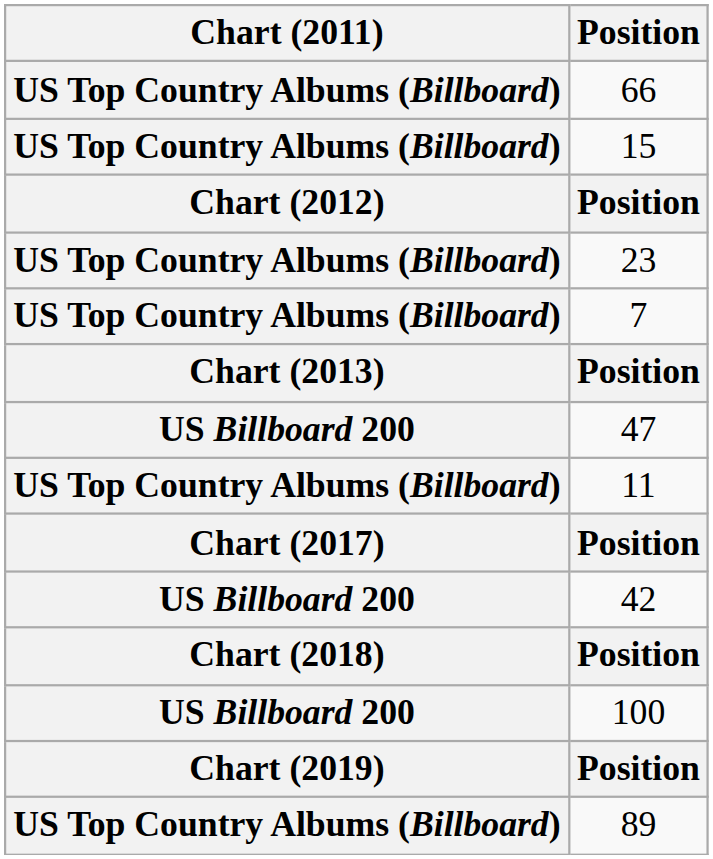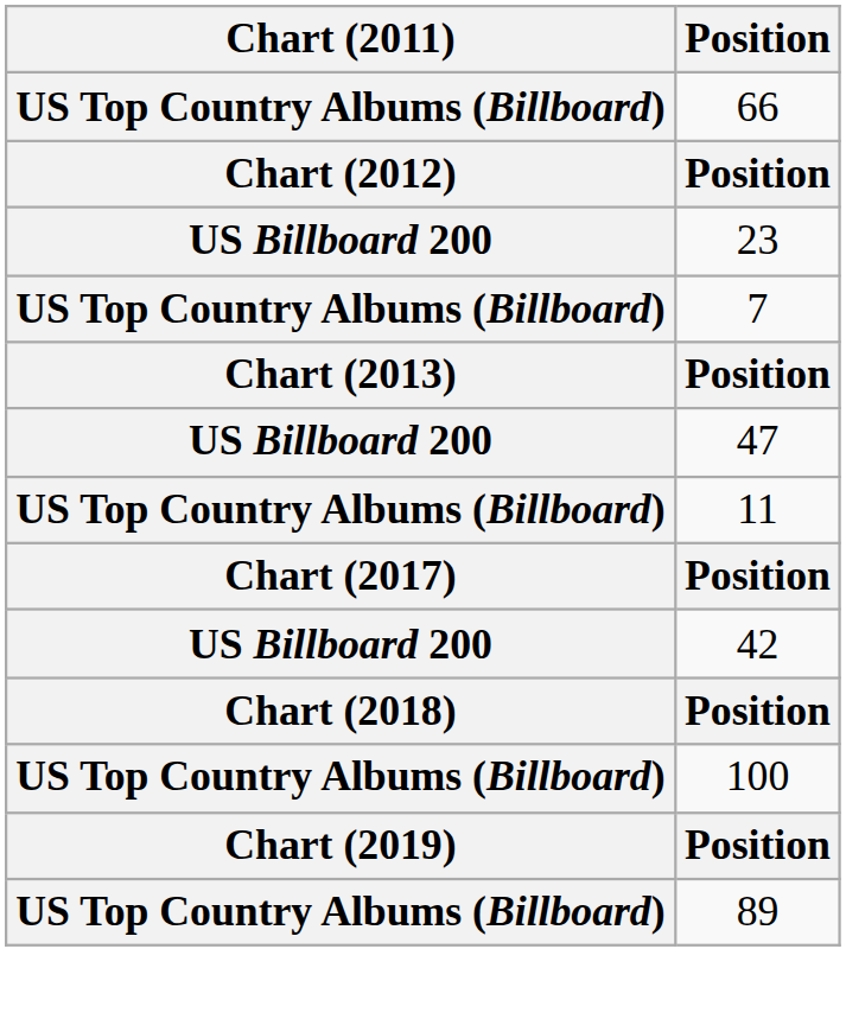 <table class="wikitable plainrowheaders" style="text-align:center">
 <tr>
 <th>Chart (2011)</th>
 <th>Position</th>
 </tr>
 <tr>
 <th scope="row">US Top Country Albums (<em>Billboard</em>)</th>
 <td>66</td>
 </tr>
 <tr>
-<th scope="row">US Top Country Albums (<em>Billboard</em>)</th>
-<td>15</td>
-</tr>
-<tr>
 <th>Chart (2012)</th>
 <th>Position</th>
 </tr>
 <tr>
-<th scope="row">US Top Country Albums (<em>Billboard</em>)</th>
+<th scope="row">US <em>Billboard</em> 200</th>
 <td>23</td>
 </tr>
 <tr>
 <th scope="row">US Top Country Albums (<em>Billboard</em>)</th>
 <td>7</td>
 </tr>
 <tr>
 <th scope="col">Chart (2013)</th>
 <th scope="col">Position</th>
 </tr>
 <tr>
 <th scope="row">US <em>Billboard</em> 200</th>
 <td>47</td>
 </tr>
 <tr>
 <th scope="row">US Top Country Albums (<em>Billboard</em>)</th>
 <td>11</td>
 </tr>
 <tr>
 <th>Chart (2017)</th>
 <th>Position</th>
 </tr>
 <tr>
 <th scope="row">US <em>Billboard</em> 200</th>
 <td>42</td>
 </tr>
 <tr>
 <th>Chart (2018)</th>
 <th>Position</th>
 </tr>
 <tr>
-<th scope="row">US <em>Billboard</em> 200</th>
+<th scope="row">US Top Country Albums (<em>Billboard</em>)</th>
 <td>100</td>
 </tr>
 <tr>
 <th>Chart (2019)</th>
 <th>Position</th>
 </tr>
 <tr>
 <th scope="row">US Top Country Albums (<em>Billboard</em>)</th>
 <td>89</td>
 </tr>
 </table>
